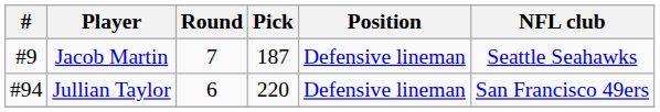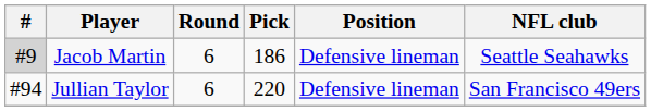 <table class="wikitable" style="text-align:center;">
 <tr style="background:#C0C0C0;">
 <th>#</th>
 <th>Player</th>
 <th>Round</th>
 <th>Pick</th>
 <th>Position</th>
 <th>NFL club</th>
 </tr>
 <tr>
-<td>#9</td>
+<td style="background: lightgrey;">#9</td>
 <td><a href='#'>Jacob Martin</a></td>
-<td>7</td>
-<td>187</td>
+<td>6</td>
+<td>186</td>
 <td><a href='#'>Defensive lineman</a></td>
 <td><a href='#'>Seattle Seahawks</a></td>
 </tr>
 <tr>
 <td>#94</td>
 <td><a href='#'>Jullian Taylor</a></td>
 <td>6</td>
 <td>220</td>
 <td><a href='#'>Defensive lineman</a></td>
 <td><a href='#'>San Francisco 49ers</a></td>
 </tr>
 <tr>
 </tr>
 </table>
